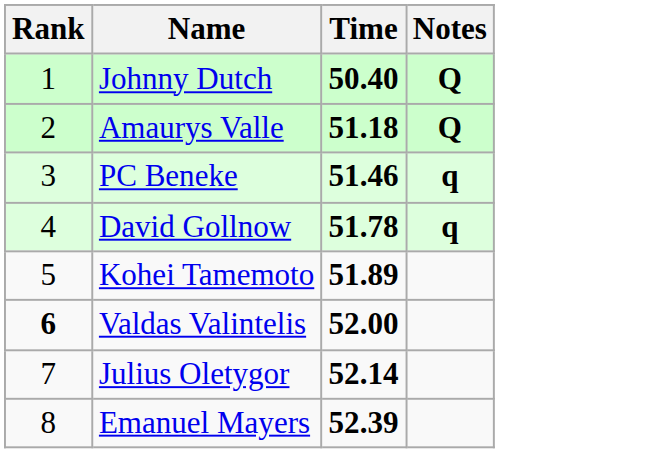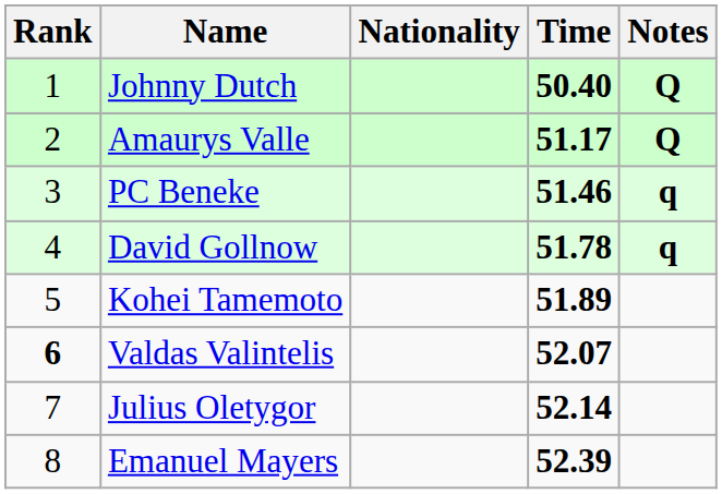 <table class="wikitable sortable" style="text-align:center">
 <tr>
 <th>Rank</th>
 <th>Name</th>
+<th>Nationality</th>
 <th>Time</th>
 <th>Notes</th>
 </tr>
 <tr bgcolor=ccffcc>
 <td>1</td>
 <td align=left><a href='#'>Johnny Dutch</a></td>
+<td align=left></td>
 <td><strong>50.40</strong></td>
 <td><strong>Q</strong></td>
 </tr>
 <tr bgcolor=ccffcc>
 <td>2</td>
 <td align=left><a href='#'>Amaurys Valle</a></td>
-<td><strong>51.18</strong></td>
+<td align=left></td>
+<td><strong>51.17</strong></td>
 <td><strong>Q</strong></td>
 </tr>
 <tr bgcolor=ddffdd>
 <td>3</td>
 <td align=left><a href='#'>PC Beneke</a></td>
+<td align=left></td>
 <td><strong>51.46</strong></td>
 <td><strong>q</strong></td>
 </tr>
 <tr bgcolor=ddffdd>
 <td>4</td>
 <td align=left><a href='#'>David Gollnow</a></td>
+<td align=left></td>
 <td><strong>51.78</strong></td>
 <td><strong>q</strong></td>
 </tr>
 <tr>
 <td>5</td>
 <td align=left><a href='#'>Kohei Tamemoto</a></td>
+<td align=left></td>
 <td><strong>51.89</strong></td>
 <td></td>
 </tr>
 <tr>
 <td><strong>6</strong></td>
 <td align=left><a href='#'>Valdas Valintelis</a></td>
-<td><strong>52.00</strong></td>
+<td align=left></td>
+<td><strong>52.07</strong></td>
 <td></td>
 </tr>
 <tr>
 <td>7</td>
 <td align=left><a href='#'>Julius Oletygor</a></td>
+<td align=left></td>
 <td><strong>52.14</strong></td>
 <td></td>
 </tr>
 <tr>
 <td>8</td>
 <td align=left><a href='#'>Emanuel Mayers</a></td>
+<td align=left></td>
 <td><strong>52.39</strong></td>
 <td></td>
 </tr>
 </table>
